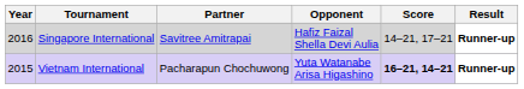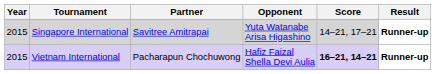 <table class="sortable wikitable" style="font-size: 90%;">
 <tr>
 <th>Year</th>
 <th>Tournament</th>
 <th>Partner</th>
 <th>Opponent</th>
 <th>Score</th>
 <th>Result</th>
 </tr>
 <tr style="background:#D5D5D5">
-<td align="center">2016</td>
+<td align="center">2015</td>
 <td align="left"><a href='#'>Singapore International</a></td>
 <td align="left"> <a href='#'>Savitree Amitrapai</a></td>
-<td align="left"> <a href='#'>Hafiz Faizal</a><br> <a href='#'>Shella Devi Aulia</a></td>
+<td align="left"> <a href='#'>Yuta Watanabe</a><br> <a href='#'>Arisa Higashino</a></td>
 <td align="left">14–21, 17–21</td>
 <td style="text-align:left; background:white"> <strong>Runner-up</strong></td>
 </tr>
 <tr style="background:#D8CEF6">
 <td align="center">2015</td>
 <td align="left"><a href='#'>Vietnam International</a></td>
 <td align="left"> Pacharapun Chochuwong</td>
-<td align="left"> <a href='#'>Yuta Watanabe</a><br> <a href='#'>Arisa Higashino</a></td>
+<td align="left"> <a href='#'>Hafiz Faizal</a><br> <a href='#'>Shella Devi Aulia</a></td>
 <td align="left"><strong>16–21, 14–21</strong></td>
 <td style="text-align:left; background:white"> <strong>Runner-up</strong></td>
 </tr>
 </table>
